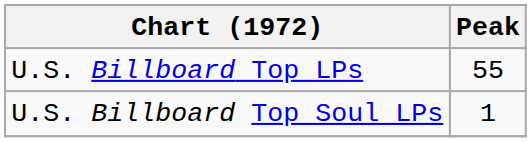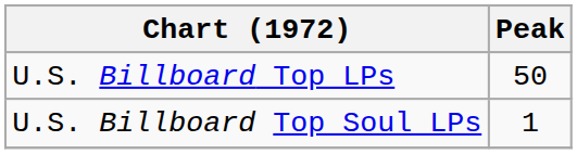 <table class="wikitable">
 <tr>
 <th>Chart (1972)</th>
 <th>Peak<br></th>
 </tr>
 <tr>
 <td>U.S. <a href='#'><em>Billboard</em> Top LPs</a></td>
-<td align="center">55</td>
+<td align="center">50</td>
 </tr>
 <tr>
 <td>U.S. <em>Billboard</em> <a href='#'>Top Soul LPs</a></td>
 <td align="center">1</td>
 </tr>
 <tr>
 </tr>
 </table>
